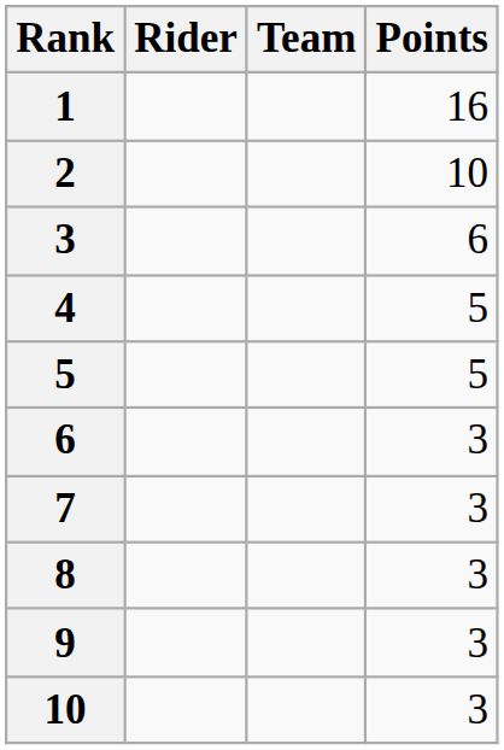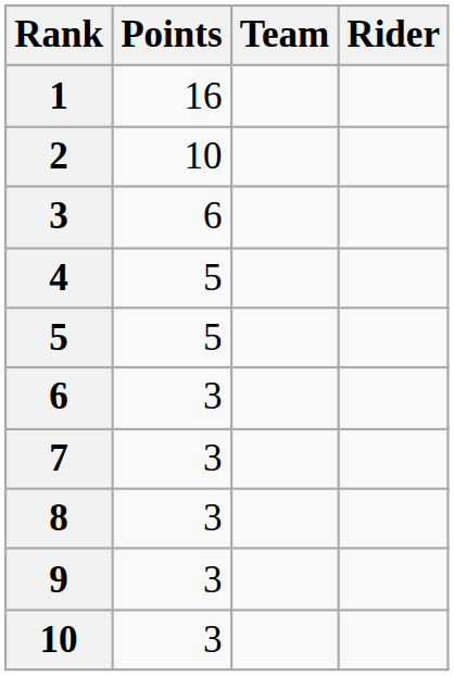 <table class="wikitable" margin-bottom:0;">
 <tr>
 <th scope="col">Rank</th>
+<th scope="col">Points</th>
+<th scope="col">Team</th>
 <th scope="col">Rider</th>
-<th scope="col">Team</th>
-<th scope="col">Points</th>
 </tr>
 <tr>
 <th scope="row">1</th>
+<td align="right">16</td>
+<td></td>
 <td> </td>
-<td></td>
-<td align="right">16</td>
 </tr>
 <tr>
 <th scope="row">2</th>
+<td align="right">10</td>
 <td></td>
 <td></td>
-<td align="right">10</td>
 </tr>
 <tr>
 <th scope="row">3</th>
+<td align="right">6</td>
 <td></td>
 <td></td>
-<td align="right">6</td>
 </tr>
 <tr>
 <th scope="row">4</th>
+<td align="right">5</td>
 <td></td>
 <td></td>
-<td align="right">5</td>
 </tr>
 <tr>
 <th scope="row">5</th>
+<td align="right">5</td>
 <td></td>
 <td></td>
-<td align="right">5</td>
 </tr>
 <tr>
 <th scope="row">6</th>
+<td align="right">3</td>
 <td></td>
 <td></td>
-<td align="right">3</td>
 </tr>
 <tr>
 <th scope="row">7</th>
+<td align="right">3</td>
 <td></td>
 <td></td>
-<td align="right">3</td>
 </tr>
 <tr>
 <th scope="row">8</th>
+<td align="right">3</td>
 <td></td>
 <td></td>
-<td align="right">3</td>
 </tr>
 <tr>
 <th scope="row">9</th>
+<td align="right">3</td>
 <td></td>
 <td></td>
-<td align="right">3</td>
 </tr>
 <tr>
 <th scope="row">10</th>
+<td align="right">3</td>
 <td></td>
 <td></td>
-<td align="right">3</td>
 </tr>
 </table>
